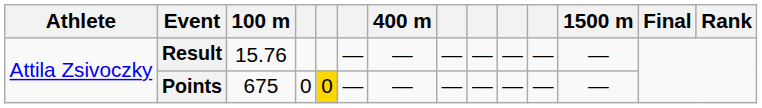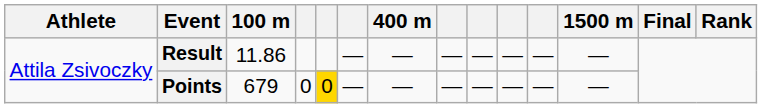 <table class="wikitable" style="font-size:90%">
 <tr>
 <th>Athlete</th>
 <th>Event</th>
 <th>100 m</th>
 <th></th>
 <th></th>
 <th></th>
 <th>400 m</th>
 <th></th>
 <th></th>
 <th></th>
 <th></th>
 <th>1500 m</th>
 <th>Final</th>
 <th>Rank</th>
 </tr>
 <tr align=center>
 <td rowspan=2 align=left><a href='#'>Attila Zsivoczky</a></td>
 <th style="font-size:95%">Result</th>
-<td>15.76</td>
+<td>11.86</td>
 <td></td>
 <td></td>
 <td>—</td>
 <td>—</td>
 <td>—</td>
 <td>—</td>
 <td>—</td>
 <td>—</td>
 <td>—</td>
 <td rowspan=2 colspan=2></td>
 </tr>
 <tr align=center>
 <th style="font-size:95%">Points</th>
-<td>675</td>
+<td>679</td>
 <td>0</td>
 <td style="background: gold;">0</td>
 <td>—</td>
 <td>—</td>
 <td>—</td>
 <td>—</td>
 <td>—</td>
 <td>—</td>
 <td>—</td>
 </tr>
 </table>
